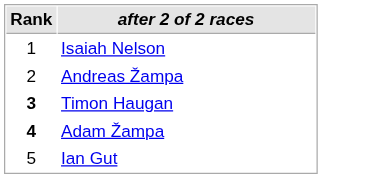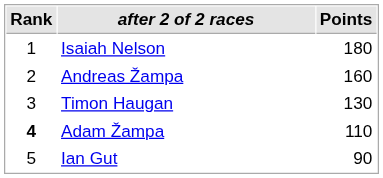 <table cellspacing="1" cellpadding="3" style="border:1px solid #aaa; font-size:86%;">
 <tr style="background:#e4e4e4;">
 <th style="border-bottom:1px solid #aaa; width:10px;">Rank</th>
 <th style="border-bottom:1px solid #aaa; width:200px; white-space:nowrap;"><em>after 2 of 2 races</em></th>
+<th style="border-bottom:1px solid #aaa; width:20px;">Points</th>
 </tr>
 <tr>
 <td style="text-align:center;">1</td>
 <td> <a href='#'>Isaiah Nelson</a></td>
+<td align="right">180</td>
 </tr>
 <tr>
 <td style="text-align:center;">2</td>
 <td> <a href='#'>Andreas Žampa</a></td>
+<td align="right">160</td>
 </tr>
 <tr>
-<td style="text-align:center;"><strong>3</strong></td>
+<td style="text-align:center;">3</td>
 <td> <a href='#'>Timon Haugan</a></td>
+<td align="right">130</td>
 </tr>
 <tr>
 <td style="text-align:center;"><strong>4</strong></td>
 <td> <a href='#'>Adam Žampa</a></td>
+<td align="right">110</td>
 </tr>
 <tr>
 <td style="text-align:center;">5</td>
 <td> <a href='#'>Ian Gut</a></td>
+<td align="right">90</td>
 </tr>
 </table>
